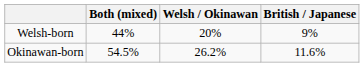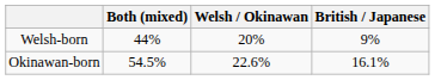 <table class="wikitable" style="float:right; margin:0 2em 2em;">
 <tr>
 <th></th>
 <th>Both (mixed)</th>
 <th>Welsh / Okinawan</th>
 <th>British / Japanese</th>
 </tr>
 <tr style="text-align:center">
 <td>Welsh-born</td>
 <td>44%</td>
 <td>20%</td>
 <td>9%</td>
 </tr>
 <tr style="text-align:center">
 <td>Okinawan-born</td>
 <td>54.5%</td>
-<td>26.2%</td>
-<td>11.6%</td>
+<td>22.6%</td>
+<td>16.1%</td>
 </tr>
 </table>
